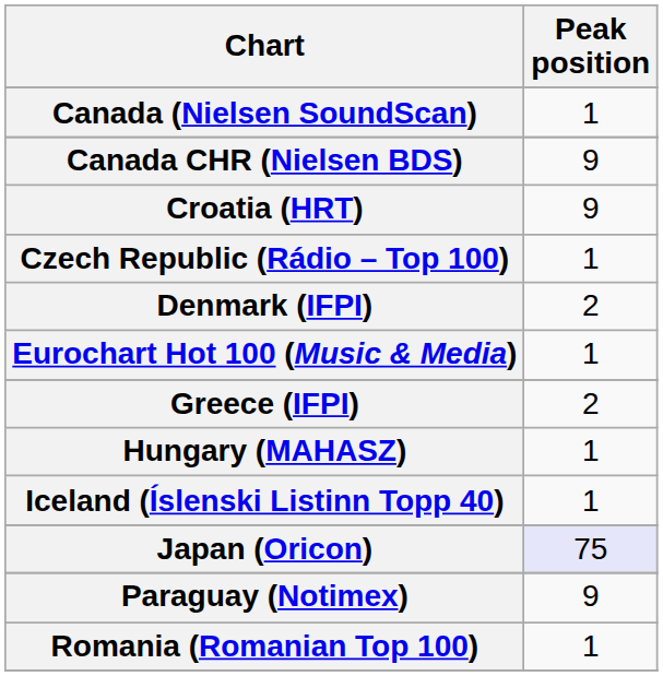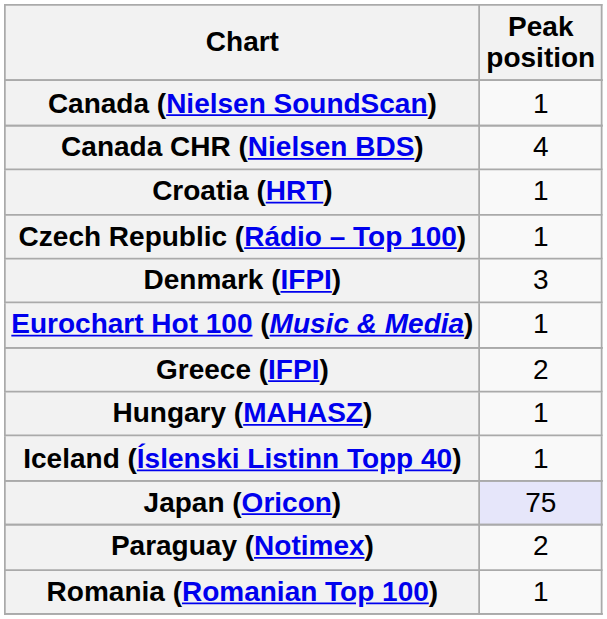 <table class="wikitable sortable plainrowheaders" style="text-align:center">
 <tr>
 <th scope="col">Chart</th>
 <th scope="col">Peak<br>position</th>
 </tr>
 <tr>
 </tr>
 <tr>
 </tr>
 <tr>
 </tr>
 <tr>
 </tr>
 <tr>
 <th scope="row">Canada (<a href='#'>Nielsen SoundScan</a>)</th>
 <td>1</td>
 </tr>
 <tr>
 </tr>
 <tr>
 </tr>
 <tr>
 </tr>
 <tr>
 <th scope="row">Canada CHR (<a href='#'>Nielsen BDS</a>)</th>
-<td style="text-align:center">9</td>
+<td style="text-align:center">4</td>
 </tr>
 <tr>
 <th scope="row">Croatia (<a href='#'>HRT</a>)</th>
-<td>9</td>
+<td>1</td>
 </tr>
 <tr>
 <th scope="row">Czech Republic (<a href='#'>Rádio – Top 100</a>)</th>
 <td>1</td>
 </tr>
 <tr>
 <th scope="row">Denmark (<a href='#'>IFPI</a>)</th>
-<td>2</td>
+<td>3</td>
 </tr>
 <tr>
 <th scope="row"><a href='#'>Eurochart Hot 100</a> (<em><a href='#'>Music & Media</a></em>)</th>
 <td>1</td>
 </tr>
 <tr>
 </tr>
 <tr>
 </tr>
 <tr>
 </tr>
 <tr>
 <th scope="row">Greece (<a href='#'>IFPI</a>)</th>
 <td>2</td>
 </tr>
 <tr>
 <th scope="row">Hungary (<a href='#'>MAHASZ</a>)</th>
 <td>1</td>
 </tr>
 <tr>
 <th scope="row">Iceland (<a href='#'>Íslenski Listinn Topp 40</a>)</th>
 <td>1</td>
 </tr>
 <tr>
 </tr>
 <tr>
 </tr>
 <tr>
 <th scope="row">Japan (<a href='#'>Oricon</a>)</th>
 <td style="background: lavender;">75</td>
 </tr>
 <tr>
 </tr>
 <tr>
 </tr>
 <tr>
 </tr>
 <tr>
 </tr>
 <tr>
 <th scope="row">Paraguay (<a href='#'>Notimex</a>)</th>
-<td>9</td>
+<td>2</td>
 </tr>
 <tr>
 <th scope="row">Romania (<a href='#'>Romanian Top 100</a>)</th>
 <td>1</td>
 </tr>
 <tr>
 </tr>
 <tr>
 </tr>
 <tr>
 </tr>
 <tr>
 </tr>
 <tr>
 </tr>
 <tr>
 </tr>
 <tr>
 </tr>
 <tr>
 </tr>
 <tr>
 </tr>
 <tr>
 </tr>
 </table>
